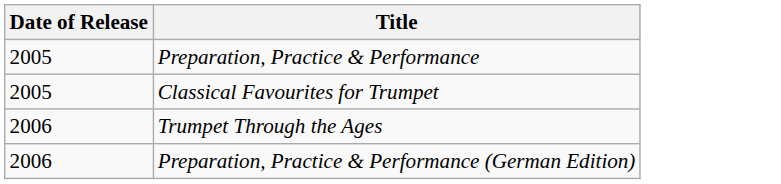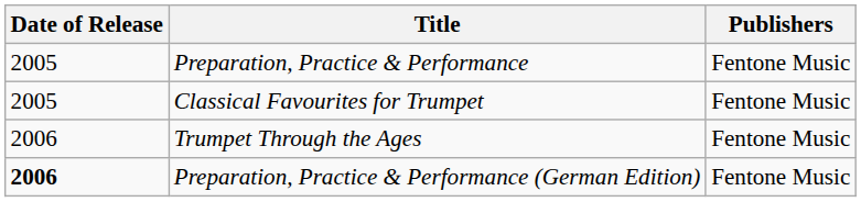 <table class="wikitable" style="font-size: 95%;">
 <tr>
 <th>Date of Release</th>
 <th>Title</th>
+<th>Publishers</th>
 </tr>
 <tr>
 <td>2005</td>
 <td><em>Preparation, Practice & Performance</em></td>
+<td>Fentone Music</td>
 </tr>
 <tr>
 <td>2005</td>
 <td><em>Classical Favourites for Trumpet</em></td>
+<td>Fentone Music</td>
 </tr>
 <tr>
 <td>2006</td>
 <td><em>Trumpet Through the Ages</em></td>
+<td>Fentone Music</td>
 </tr>
 <tr>
-<td>2006</td>
+<td><strong>2006</strong></td>
 <td><em>Preparation, Practice & Performance (German Edition)</em></td>
+<td>Fentone Music</td>
 </tr>
 </table>
